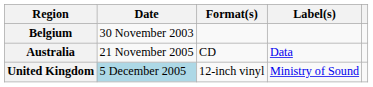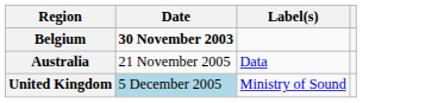 <table class="wikitable plainrowheaders">
 <tr>
 <th scope="col">Region</th>
 <th scope="col">Date</th>
-<th scope="col">Format(s)</th>
 <th scope="col">Label(s)</th>
 <th scope="col"></th>
 </tr>
 <tr>
 <th scope="row">Belgium</th>
-<td>30 November 2003</td>
-<td></td>
+<td><strong>30 November 2003</strong></td>
 <td></td>
 <td align="center"></td>
 </tr>
 <tr>
 <th scope="row">Australia</th>
 <td>21 November 2005</td>
-<td>CD</td>
 <td><a href='#'>Data</a></td>
 <td align="center"></td>
 </tr>
 <tr>
 <th scope="row">United Kingdom</th>
 <td style="background: lightblue;">5 December 2005</td>
-<td>12-inch vinyl</td>
 <td><a href='#'>Ministry of Sound</a></td>
 <td align="center"></td>
 </tr>
 </table>
